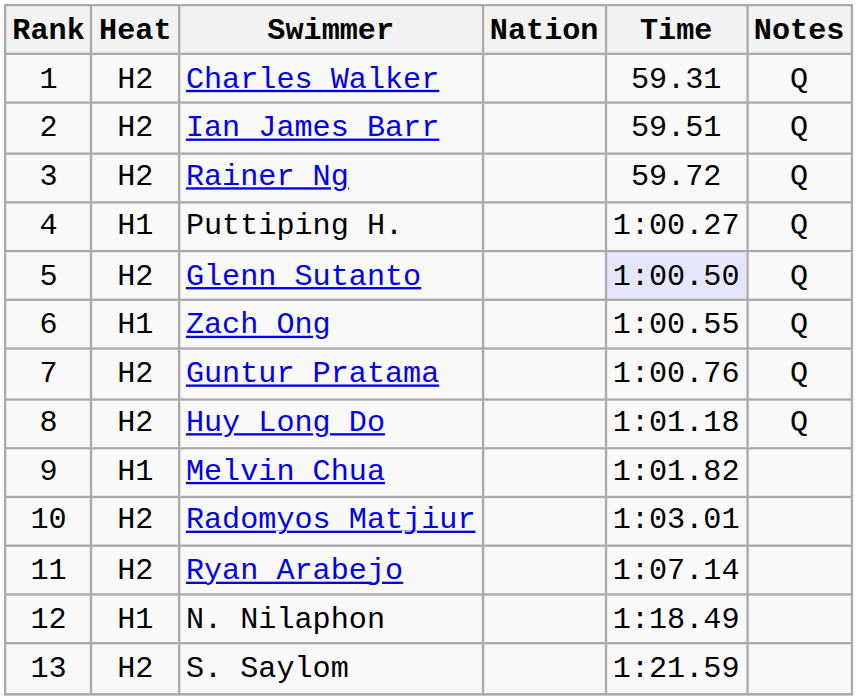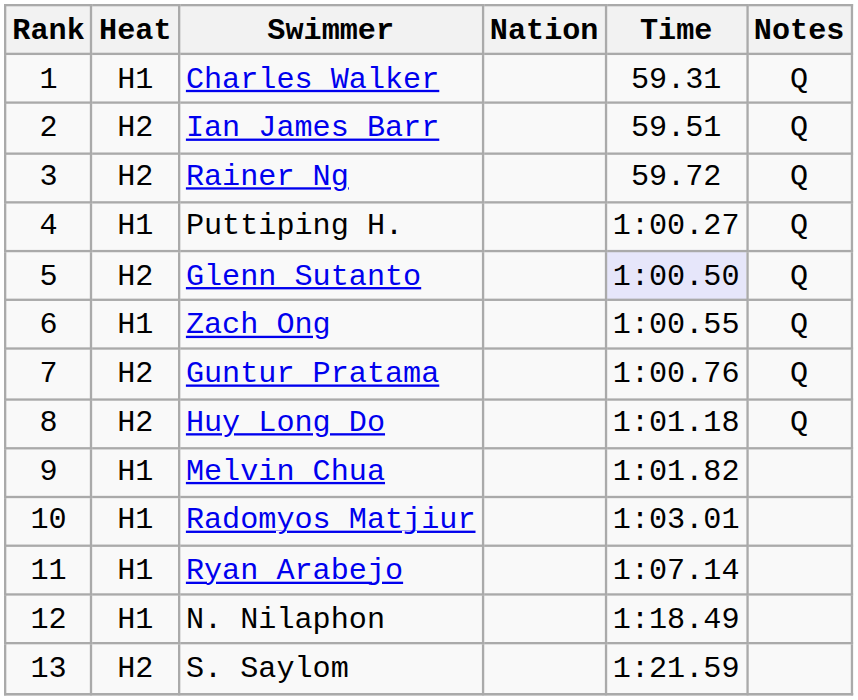 <table class="wikitable sortable" style="text-align:center">
 <tr>
 <th>Rank</th>
 <th>Heat</th>
 <th>Swimmer</th>
 <th>Nation</th>
 <th>Time</th>
 <th>Notes</th>
 </tr>
 <tr>
 <td>1</td>
-<td>H2</td>
+<td>H1</td>
 <td align=left><a href='#'>Charles Walker</a></td>
 <td align=left></td>
 <td>59.31</td>
 <td>Q</td>
 </tr>
 <tr>
 <td>2</td>
 <td>H2</td>
 <td align=left><a href='#'>Ian James Barr</a></td>
 <td align=left></td>
 <td>59.51</td>
 <td>Q</td>
 </tr>
 <tr>
 <td>3</td>
 <td>H2</td>
 <td align=left><a href='#'>Rainer Ng</a></td>
 <td align=left></td>
 <td>59.72</td>
 <td>Q</td>
 </tr>
 <tr>
 <td>4</td>
 <td>H1</td>
 <td align=left>Puttiping H.</td>
 <td align=left></td>
 <td>1:00.27</td>
 <td>Q</td>
 </tr>
 <tr>
 <td>5</td>
 <td>H2</td>
 <td align=left><a href='#'>Glenn Sutanto</a></td>
 <td align=left></td>
 <td style="background: lavender;">1:00.50</td>
 <td>Q</td>
 </tr>
 <tr>
 <td>6</td>
 <td>H1</td>
 <td align=left><a href='#'>Zach Ong</a></td>
 <td align=left></td>
 <td>1:00.55</td>
 <td>Q</td>
 </tr>
 <tr>
 <td>7</td>
 <td>H2</td>
 <td align=left><a href='#'>Guntur Pratama</a></td>
 <td align=left></td>
 <td>1:00.76</td>
 <td>Q</td>
 </tr>
 <tr>
 <td>8</td>
 <td>H2</td>
 <td align=left><a href='#'>Huy Long Do</a></td>
 <td align=left></td>
 <td>1:01.18</td>
 <td>Q</td>
 </tr>
 <tr>
 <td>9</td>
 <td>H1</td>
 <td align=left><a href='#'>Melvin Chua</a></td>
 <td align=left></td>
 <td>1:01.82</td>
 <td></td>
 </tr>
 <tr>
 <td>10</td>
-<td>H2</td>
+<td>H1</td>
 <td align=left><a href='#'>Radomyos Matjiur</a></td>
 <td align=left></td>
 <td>1:03.01</td>
 <td></td>
 </tr>
 <tr>
 <td>11</td>
-<td>H2</td>
+<td>H1</td>
 <td align=left><a href='#'>Ryan Arabejo</a></td>
 <td align=left></td>
 <td>1:07.14</td>
 <td></td>
 </tr>
 <tr>
 <td>12</td>
 <td>H1</td>
 <td align=left>N. Nilaphon</td>
 <td align=left></td>
 <td>1:18.49</td>
 <td></td>
 </tr>
 <tr>
 <td>13</td>
 <td>H2</td>
 <td align=left>S. Saylom</td>
 <td align=left></td>
 <td>1:21.59</td>
 <td></td>
 </tr>
 <tr>
 </tr>
 </table>
